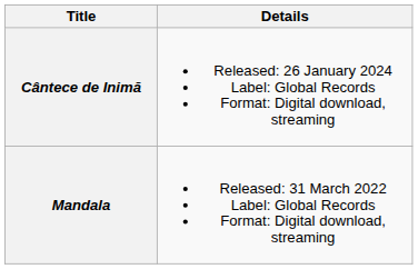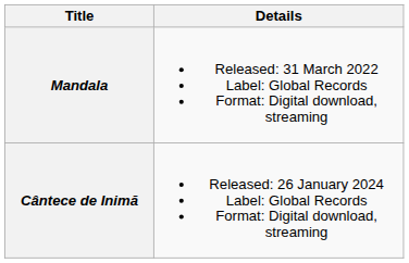 <table class="wikitable plainrowheaders" style="text-align:center;">
 <tr>
 <th scope="col" style="width:10em;">Title</th>
 <th scope="col" style="width:17em;">Details</th>
 </tr>
 <tr>
+<th scope="row"><em>Mandala</em></th>
+<td><br><ul><li>Released: 31 March 2022</li><li>Label: Global Records</li><li>Format: Digital download, streaming</li></ul></td>
+</tr>
+<tr>
 <th scope="row"><em>Cântece de Inimă </em></th>
 <td><br><ul><li>Released: 26 January 2024</li><li>Label: Global Records</li><li>Format: Digital download, streaming</li></ul></td>
 </tr>
-<tr>
-<th scope="row"><em>Mandala</em></th>
-<td><br><ul><li>Released: 31 March 2022</li><li>Label: Global Records</li><li>Format: Digital download, streaming</li></ul></td>
-</tr>
 </table>
